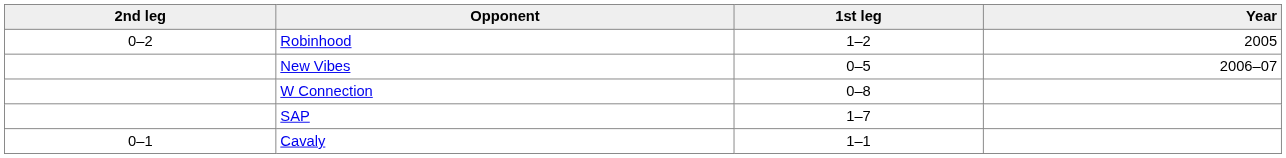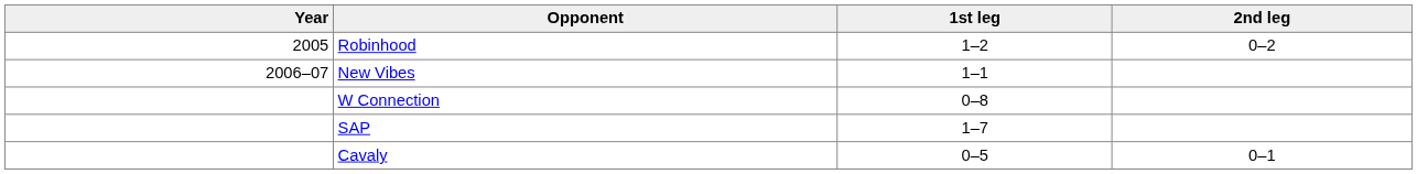 <table border="1" cellspacing="0" cellpadding="4"  style="border-collapse:collapse; width:70%;">
 <tr style="background:#efefef;">
-<th>2nd leg</th>
+<th align=right>Year</th>
 <th>Opponent</th>
 <th>1st leg</th>
-<th align=right>Year</th>
+<th>2nd leg</th>
 </tr>
 <tr>
-<td align=center>0–2</td>
+<td align=right>2005</td>
 <td> <a href='#'>Robinhood</a></td>
 <td align=center>1–2</td>
-<td align=right>2005</td>
+<td align=center>0–2</td>
 </tr>
 <tr>
+<td align=right>2006–07</td>
+<td> <a href='#'>New Vibes</a></td>
+<td align=center>1–1</td>
 <td></td>
-<td> <a href='#'>New Vibes</a></td>
-<td align=center>0–5</td>
-<td align=right>2006–07</td>
 </tr>
 <tr>
-<td></td>
+<td align=right></td>
 <td> <a href='#'>W Connection</a></td>
 <td align=center>0–8</td>
-<td align=right></td>
+<td></td>
 </tr>
 <tr>
-<td></td>
+<td align=right></td>
 <td> <a href='#'>SAP</a></td>
 <td align=center>1–7</td>
-<td align=right></td>
+<td></td>
 </tr>
 <tr>
+<td align=right></td>
+<td> <a href='#'>Cavaly</a></td>
+<td align=center>0–5</td>
 <td align=center>0–1</td>
-<td> <a href='#'>Cavaly</a></td>
-<td align=center>1–1</td>
-<td align=right></td>
 </tr>
 </table>
